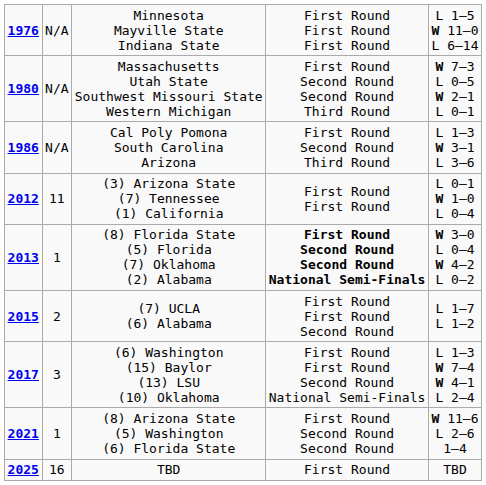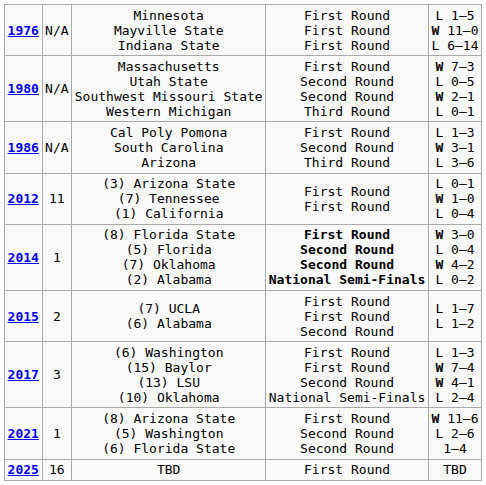 <table class="wikitable">
 <tr align="center">
 <td><strong><a href='#'>1976</a></strong></td>
 <td>N/A</td>
 <td>Minnesota <br> Mayville State <br> Indiana State</td>
 <td>First Round <br> First Round <br> First Round</td>
 <td>L 1–5<br><strong>W</strong> 11–0 <br>L 6–14</td>
 </tr>
 <tr align="center">
 <td><strong><a href='#'>1980</a></strong></td>
 <td>N/A</td>
 <td>Massachusetts <br> Utah State <br> Southwest Missouri State <br> Western Michigan</td>
 <td>First Round <br> Second Round <br> Second Round <br> Third Round</td>
 <td><strong>W</strong> 7–3 <br> L 0–5<br> <strong>W</strong> 2–1 <br> L 0–1</td>
 </tr>
 <tr align="center">
 <td><strong><a href='#'>1986</a></strong></td>
 <td>N/A</td>
 <td>Cal Poly Pomona <br> South Carolina <br> Arizona</td>
 <td>First Round <br> Second Round <br> Third Round</td>
 <td>L 1–3 <br> <strong>W</strong> 3–1 <br>L 3–6</td>
 </tr>
 <tr align="center">
 <td><strong><a href='#'>2012</a></strong></td>
 <td>11</td>
 <td>(3) Arizona State <br> (7) Tennessee <br> (1) California</td>
 <td>First Round <br> First Round</td>
 <td>L 0–1 <br> <strong>W</strong> 1–0 <br> L 0–4</td>
 </tr>
 <tr align="center">
-<td><strong><a href='#'>2013</a></strong></td>
+<td><strong><a href='#'>2014</a></strong></td>
 <td>1</td>
 <td>(8) Florida State <br> (5) Florida <br> (7) Oklahoma <br> (2) Alabama</td>
 <td><strong>First Round <br> Second Round <br> Second Round <br> National Semi-Finals</strong></td>
 <td><strong>W</strong> 3–0 <br> L 0–4 <br><strong>W</strong> 4–2 <br>L 0–2</td>
 </tr>
 <tr align="center">
 <td><strong><a href='#'>2015</a></strong></td>
 <td>2</td>
 <td>(7) UCLA <br> (6) Alabama</td>
 <td>First Round <br> First Round <br> Second Round</td>
 <td>L 1–7 <br>L 1–2</td>
 </tr>
 <tr align="center">
 <td><strong><a href='#'>2017</a></strong></td>
 <td>3</td>
 <td>(6) Washington <br> (15) Baylor <br> (13) LSU <br> (10) Oklahoma</td>
 <td>First Round <br> First Round <br> Second Round <br> National Semi-Finals</td>
 <td>L 1–3 <br> <strong>W</strong> 7–4 <br><strong>W</strong> 4–1 <br>L 2–4</td>
 </tr>
 <tr align="center">
 <td><strong><a href='#'>2021</a></strong></td>
 <td>1</td>
 <td>(8) Arizona State <br> (5) Washington <br> (6) Florida State</td>
 <td>First Round <br> Second Round <br> Second Round</td>
 <td><strong>W</strong> 11–6 <br> L 2–6 <br>1–4</td>
 </tr>
 <tr align="center">
 <td><strong><a href='#'>2025</a></strong></td>
 <td>16</td>
 <td>TBD</td>
 <td>First Round</td>
 <td>TBD</td>
 </tr>
 <tr align="center">
 </tr>
 </table>
